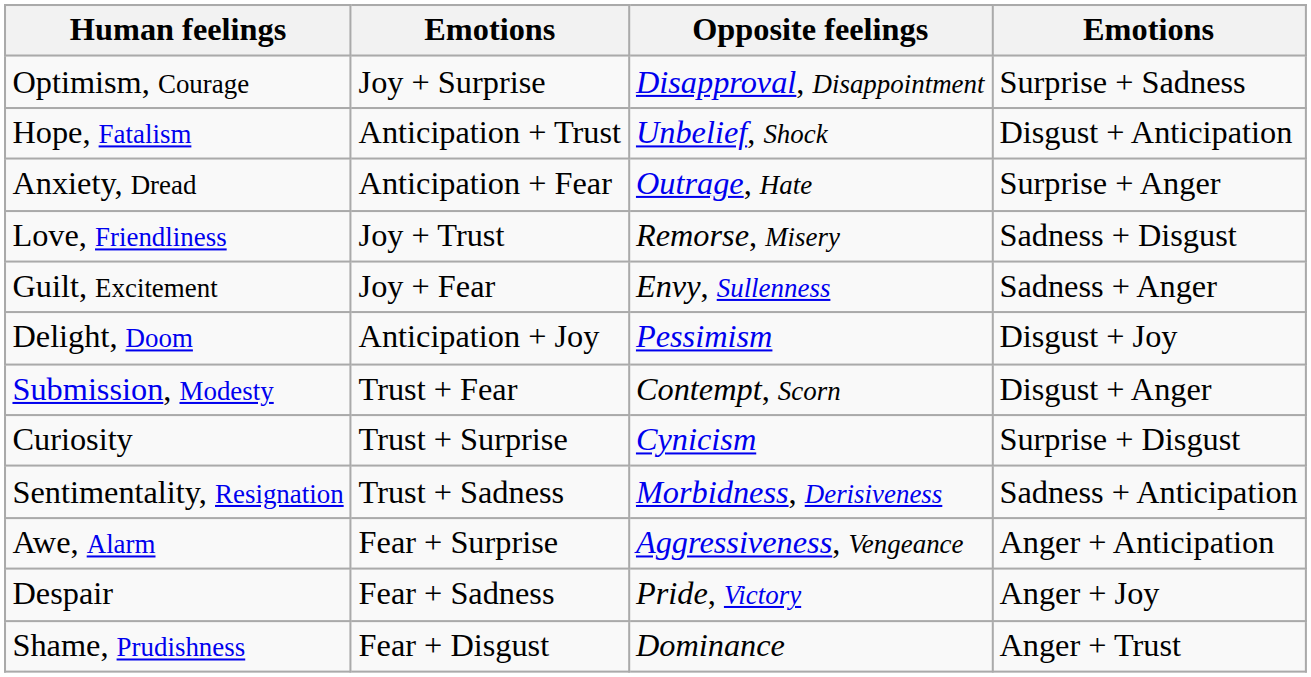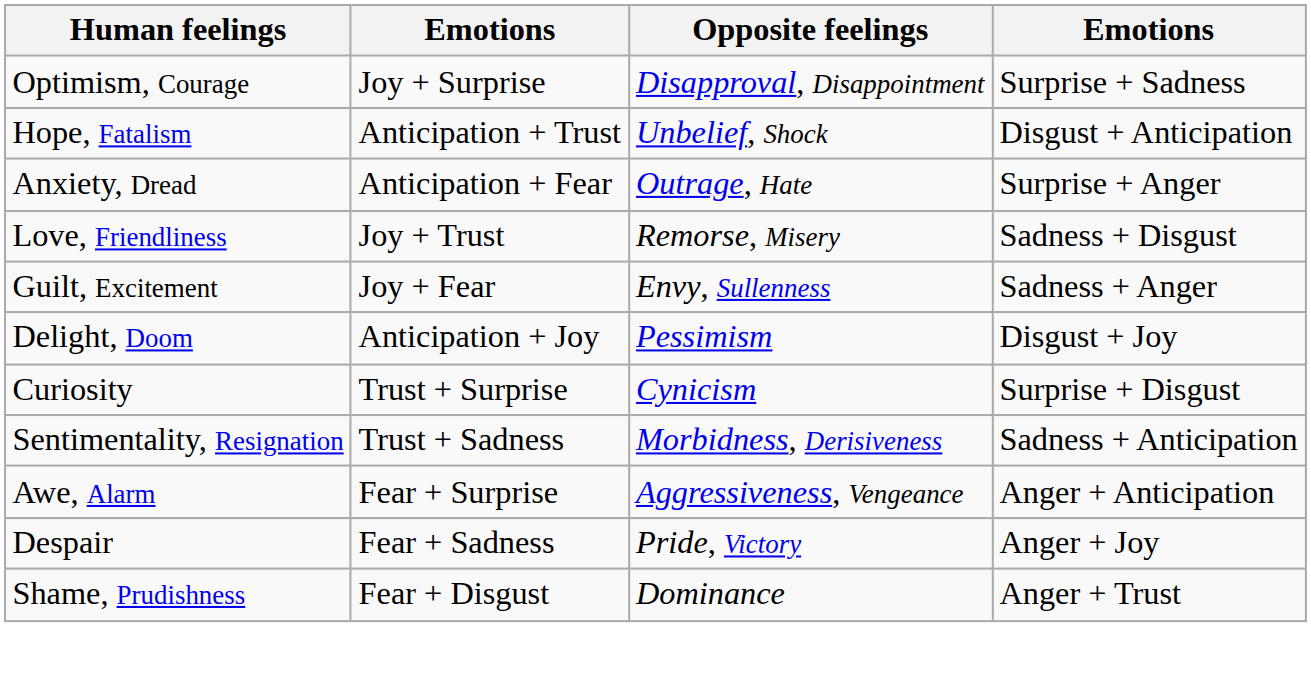 <table class="wikitable">
 <tr>
 <th>Human feelings</th>
 <th>Emotions</th>
 <th>Opposite feelings</th>
 <th>Emotions</th>
 </tr>
 <tr>
 <td>Optimism, <small>Courage</small></td>
 <td>Joy + Surprise</td>
 <td><em><a href='#'>Disapproval</a></em>, <small><em>Disappointment</em></small></td>
 <td>Surprise + Sadness</td>
 </tr>
 <tr>
 <td>Hope, <small><a href='#'>Fatalism</a></small></td>
 <td>Anticipation + Trust</td>
 <td><em><a href='#'>Unbelief</a></em>, <small><em>Shock</em></small></td>
 <td>Disgust + Anticipation</td>
 </tr>
 <tr>
 <td>Anxiety, <small>Dread</small></td>
 <td>Anticipation + Fear</td>
 <td><em><a href='#'>Outrage</a></em>, <small><em>Hate</em></small></td>
 <td>Surprise + Anger</td>
 </tr>
 <tr>
 <td>Love, <small><a href='#'>Friendliness</a></small></td>
 <td>Joy + Trust</td>
 <td><em>Remorse</em>, <small><em>Misery</em></small></td>
 <td>Sadness + Disgust</td>
 </tr>
 <tr>
 <td>Guilt, <small>Excitement</small></td>
 <td>Joy + Fear</td>
 <td><em>Envy</em>, <small><em><a href='#'>Sullenness</a></em></small></td>
 <td>Sadness + Anger</td>
 </tr>
 <tr>
 <td>Delight, <small><a href='#'>Doom</a></small></td>
 <td>Anticipation + Joy</td>
 <td><em><a href='#'>Pessimism</a></em></td>
 <td>Disgust + Joy</td>
 </tr>
 <tr>
-<td><a href='#'>Submission</a>, <small><a href='#'>Modesty</a></small></td>
-<td>Trust + Fear</td>
-<td><em>Contempt</em>, <small><em>Scorn</em></small></td>
-<td>Disgust + Anger</td>
-</tr>
-<tr>
 <td>Curiosity</td>
 <td>Trust + Surprise</td>
 <td><em><a href='#'>Cynicism</a></em></td>
 <td>Surprise + Disgust</td>
 </tr>
 <tr>
 <td>Sentimentality, <small><a href='#'>Resignation</a></small></td>
 <td>Trust + Sadness</td>
 <td><em><a href='#'>Morbidness</a></em>, <small><em><a href='#'>Derisiveness</a></em></small></td>
 <td>Sadness + Anticipation</td>
 </tr>
 <tr>
 <td>Awe, <small><a href='#'>Alarm</a></small></td>
 <td>Fear + Surprise</td>
 <td><em><a href='#'>Aggressiveness</a></em>, <small><em>Vengeance</em></small></td>
 <td>Anger + Anticipation</td>
 </tr>
 <tr>
 <td>Despair</td>
 <td>Fear + Sadness</td>
 <td><em>Pride</em>, <small><em><a href='#'>Victory</a></em></small></td>
 <td>Anger + Joy</td>
 </tr>
 <tr>
 <td>Shame, <small><a href='#'>Prudishness</a></small></td>
 <td>Fear + Disgust</td>
 <td><em>Dominance</em></td>
 <td>Anger + Trust</td>
 </tr>
 </table>
